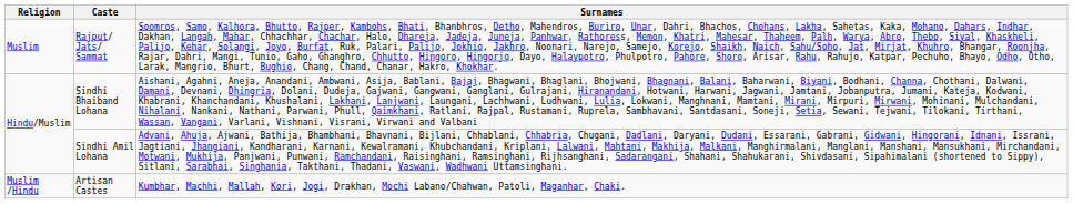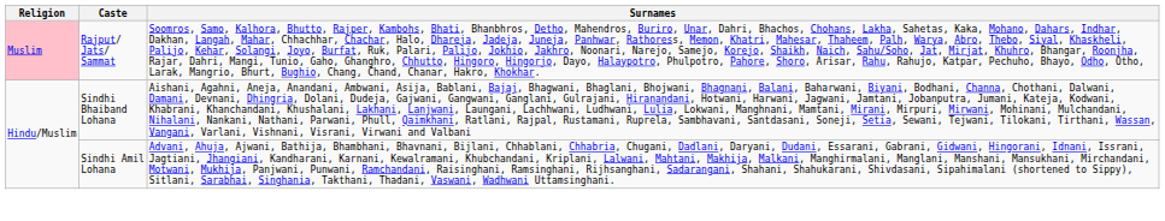 <table class="wikitable">
 <tr>
 <th><strong>Religion</strong></th>
 <th>Caste</th>
 <th>Surnames</th>
 </tr>
 <tr>
-<td><a href='#'>Muslim</a></td>
+<td style="background: pink;"><a href='#'>Muslim</a></td>
 <td><a href='#'>Rajput</a>/ <a href='#'>Jats</a>/ <a href='#'>Sammat</a></td>
 <td><a href='#'>Soomros</a>, <a href='#'>Samo</a>, <a href='#'>Kalhora</a>, <a href='#'>Bhutto</a>, <a href='#'>Rajper</a>, <a href='#'>Kambohs</a>, <a href='#'>Bhati</a>, Bhanbhros, <a href='#'>Detho</a>, Mahendros, <a href='#'>Buriro</a>, <a href='#'>Unar</a>, Dahri, Bhachos, <a href='#'>Chohans</a>, <a href='#'>Lakha</a>, Sahetas, Kaka, <a href='#'>Mohano</a>, <a href='#'>Dahars</a>, <a href='#'>Indhar</a>, Dakhan, <a href='#'>Langah</a>, <a href='#'>Mahar</a>, Chhachhar, <a href='#'>Chachar</a>, Halo, <a href='#'>Dhareja</a>, <a href='#'>Jadeja</a>, <a href='#'>Juneja</a>, <a href='#'>Panhwar</a>, <a href='#'>Rathores</a>s, <a href='#'>Memon</a>, <a href='#'>Khatri</a>, <a href='#'>Mahesar</a>, <a href='#'>Thaheem</a>, <a href='#'>Palh</a>, <a href='#'>Warya</a>, <a href='#'>Abro</a>, <a href='#'>Thebo</a>, <a href='#'>Siyal</a>, <a href='#'>Khaskheli</a>, <a href='#'>Palijo</a>, <a href='#'>Kehar</a>, <a href='#'>Solangi</a>, <a href='#'>Joyo</a>, <a href='#'>Burfat</a>, Ruk, Palari, <a href='#'>Palijo</a>, <a href='#'>Jokhio</a>, <a href='#'>Jakhro</a>, Noonari, Narejo, Samejo, <a href='#'>Korejo</a>, <a href='#'>Shaikh</a>, <a href='#'>Naich</a>, <a href='#'>Sahu/Soho</a>, <a href='#'>Jat</a>, <a href='#'>Mirjat</a>, <a href='#'>Khuhro</a>, Bhangar, <a href='#'>Roonjha</a>, Rajar, Dahri, Mangi, Tunio, Gaho, Ghanghro, <a href='#'>Chhutto</a>, <a href='#'>Hingoro</a>, <a href='#'>Hingorjo</a>, Dayo, <a href='#'>Halaypotro</a>, Phulpotro, <a href='#'>Pahore</a>, <a href='#'>Shoro</a>, Arisar, <a href='#'>Rahu</a>, Rahujo, Katpar, Pechuho, Bhayo, <a href='#'>Odho</a>, Otho, Larak, Mangrio, Bhurt, <a href='#'>Bughio</a>, Chang, Chand, Chanar, Hakro, <a href='#'>Khokhar</a>.</td>
 </tr>
 <tr>
 <td rowspan="2"><a href='#'>Hindu</a>/Muslim</td>
 <td>Sindhi Bhaiband Lohana</td>
 <td>Aishani, Agahni, Aneja, Anandani, Ambwani, Asija, Bablani, <a href='#'>Bajaj</a>, Bhagwani, Bhaglani, Bhojwani, <a href='#'>Bhagnani</a>, <a href='#'>Balani</a>, Baharwani, <a href='#'>Biyani</a>, Bodhani, <a href='#'>Channa</a>, Chothani, Dalwani, <a href='#'>Damani</a>, Devnani, <a href='#'>Dhingria</a>, Dolani, Dudeja, Gajwani, Gangwani, Ganglani, Gulrajani, <a href='#'>Hiranandani</a>, Hotwani, Harwani, Jagwani, Jamtani, Jobanputra, Jumani, Kateja, Kodwani, Khabrani, Khanchandani, Khushalani, <a href='#'>Lakhani</a>, <a href='#'>Lanjwani</a>, Laungani, Lachhwani, Ludhwani, <a href='#'>Lulia</a>, Lokwani, Manghnani, Mamtani, <a href='#'>Mirani</a>, Mirpuri, <a href='#'>Mirwani</a>, Mohinani, Mulchandani, <a href='#'>Nihalani</a>, Nankani, Nathani, Parwani, Phull, <a href='#'>Qaimkhani</a>, Ratlani, Rajpal, Rustamani, Ruprela, Sambhavani, Santdasani, Soneji, <a href='#'>Setia</a>, Sewani, Tejwani, Tilokani, Tirthani, <a href='#'>Wassan</a>, <a href='#'>Vangani</a>, Varlani, Vishnani, Visrani, Virwani and Valbani</td>
 </tr>
 <tr>
 <td>Sindhi Amil Lohana</td>
 <td><a href='#'>Advani</a>, <a href='#'>Ahuja</a>, Ajwani, Bathija, Bhambhani, Bhavnani, Bijlani, Chhablani, <a href='#'>Chhabria</a>, Chugani, <a href='#'>Dadlani</a>, Daryani, <a href='#'>Dudani</a>, Essarani, Gabrani, <a href='#'>Gidwani</a>, <a href='#'>Hingorani</a>, <a href='#'>Idnani</a>, Issrani, Jagtiani, <a href='#'>Jhangiani</a>, Kandharani, Karnani, Kewalramani, Khubchandani, Kriplani, <a href='#'>Lalwani</a>, <a href='#'>Mahtani</a>, <a href='#'>Makhija</a>, <a href='#'>Malkani</a>, Manghirmalani, Manglani, Manshani, Mansukhani, Mirchandani, <a href='#'>Motwani</a>, <a href='#'>Mukhija</a>, Panjwani, Punwani, <a href='#'>Ramchandani</a>, Raisinghani, Ramsinghani, Rijhsanghani, <a href='#'>Sadarangani</a>, Shahani, Shahukarani, Shivdasani, Sipahimalani (shortened to Sippy), Sitlani, <a href='#'>Sarabhai</a>, <a href='#'>Singhania</a>, Takthani, Thadani, <a href='#'>Vaswani</a>, <a href='#'>Wadhwani</a> Uttamsinghani.</td>
 </tr>
-<tr>
-<td><a href='#'>Muslim</a> /<a href='#'>Hindu</a></td>
-<td>Artisan<br>Castes</td>
-<td><a href='#'>Kumbhar</a>, <a href='#'>Machhi</a>, <a href='#'>Mallah</a>, <a href='#'>Kori</a>, <a href='#'>Jogi</a>, Drakhan, <a href='#'>Mochi</a> Labano/Chahwan, Patoli, <a href='#'>Maganhar</a>, <a href='#'>Chaki</a>.</td>
-</tr>
 </table>
